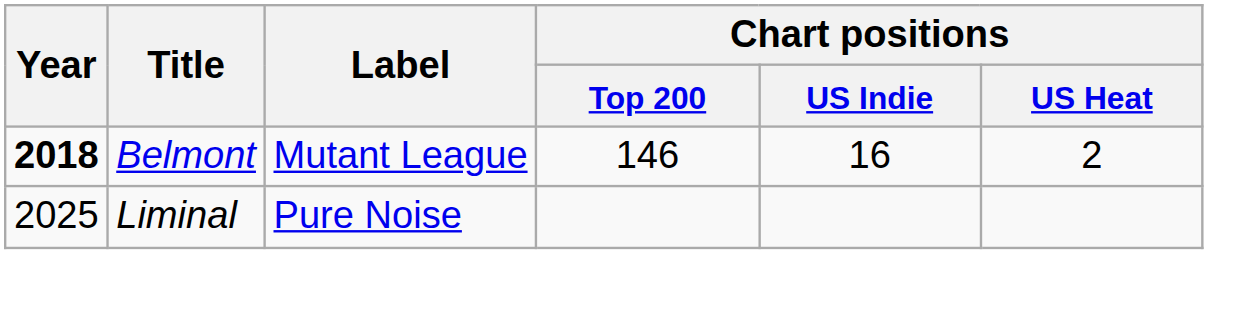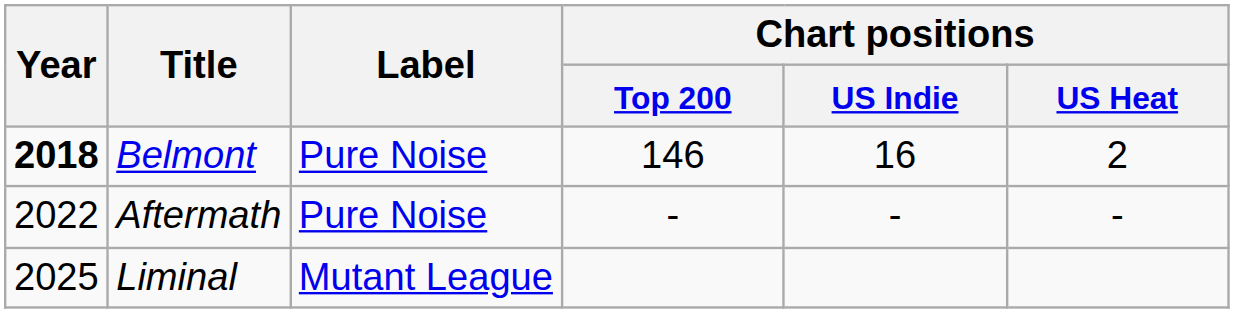 <table class="wikitable">
 <tr>
 <th rowspan="2">Year</th>
 <th rowspan="2">Title</th>
 <th rowspan="2">Label</th>
 <th colspan="3">Chart positions</th>
 </tr>
 <tr>
 <th style="width:86px;"><small><a href='#'>Top 200</a></small></th>
 <th style="width:86px;"><small><a href='#'>US Indie</a></small></th>
 <th style="width:86px;"><small><a href='#'>US Heat</a></small></th>
 </tr>
 <tr>
 <td><strong>2018</strong></td>
 <td><em><a href='#'>Belmont</a></em></td>
-<td><a href='#'>Mutant League</a></td>
+<td><a href='#'>Pure Noise</a></td>
 <td style="text-align:center;">146</td>
 <td style="text-align:center;">16</td>
 <td style="text-align:center;">2</td>
 </tr>
 <tr>
+<td>2022</td>
+<td><em>Aftermath</em></td>
+<td><a href='#'>Pure Noise</a></td>
+<td style="text-align:center;">-</td>
+<td style="text-align:center;">-</td>
+<td style="text-align:center;">-</td>
+</tr>
+<tr>
 <td>2025</td>
 <td><em>Liminal</em></td>
-<td><a href='#'>Pure Noise</a></td>
+<td><a href='#'>Mutant League</a></td>
 <td></td>
 <td></td>
 <td></td>
 </tr>
 </table>
